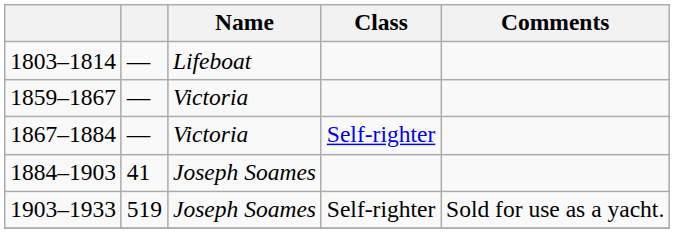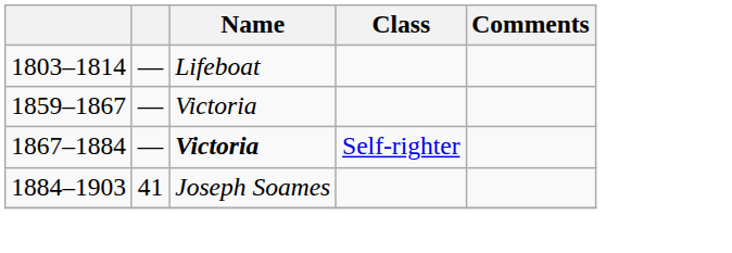 <table class="wikitable sortable">
 <tr>
 <th></th>
 <th></th>
 <th>Name</th>
 <th>Class</th>
 <th class=unsortable>Comments</th>
 </tr>
 <tr>
 <td>1803–1814</td>
 <td>—</td>
 <td><em>Lifeboat</em></td>
 <td></td>
 <td></td>
 </tr>
 <tr>
 <td>1859–1867</td>
 <td>—</td>
 <td><em>Victoria</em></td>
 <td></td>
 <td></td>
 </tr>
 <tr>
 <td>1867–1884</td>
 <td>—</td>
-<td><em>Victoria</em></td>
+<td><strong><em>Victoria</em></strong></td>
 <td><a href='#'>Self-righter</a></td>
 <td></td>
 </tr>
 <tr>
 <td>1884–1903</td>
 <td>41</td>
 <td><em>Joseph Soames</em></td>
 <td></td>
 <td></td>
 </tr>
 <tr>
-<td>1903–1933</td>
-<td>519</td>
-<td><em>Joseph Soames</em></td>
-<td>Self-righter</td>
-<td>Sold for use as a yacht.</td>
-</tr>
-<tr>
 </tr>
 </table>
